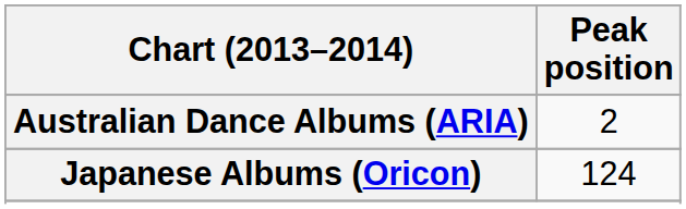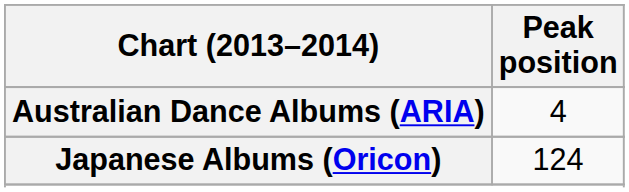 <table class="wikitable sortable plainrowheaders" style="text-align:center">
 <tr>
 <th scope="col">Chart (2013–2014)</th>
 <th scope="col">Peak<br>position</th>
 </tr>
 <tr>
 </tr>
 <tr>
 <th scope="row">Australian Dance Albums (<a href='#'>ARIA</a>)</th>
-<td>2</td>
+<td>4</td>
 </tr>
 <tr>
 </tr>
 <tr>
 </tr>
 <tr>
 </tr>
 <tr>
 </tr>
 <tr>
 </tr>
 <tr>
 </tr>
 <tr>
 <th scope="row">Japanese Albums (<a href='#'>Oricon</a>)</th>
 <td>124</td>
 </tr>
 <tr>
 </tr>
 <tr>
 </tr>
 <tr>
 </tr>
 <tr>
 </tr>
 <tr>
 </tr>
 <tr>
 </tr>
 <tr>
 </tr>
 <tr>
 </tr>
 </table>
